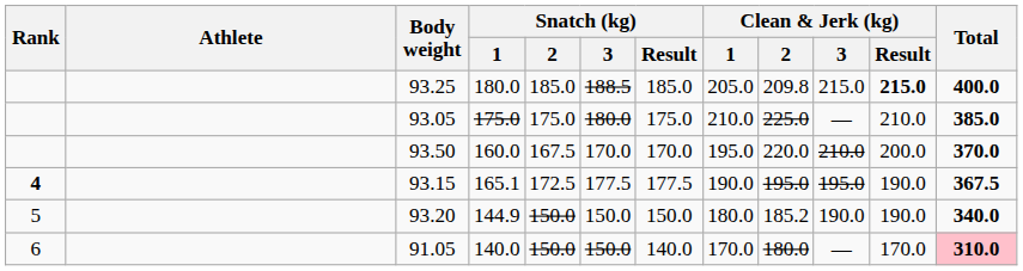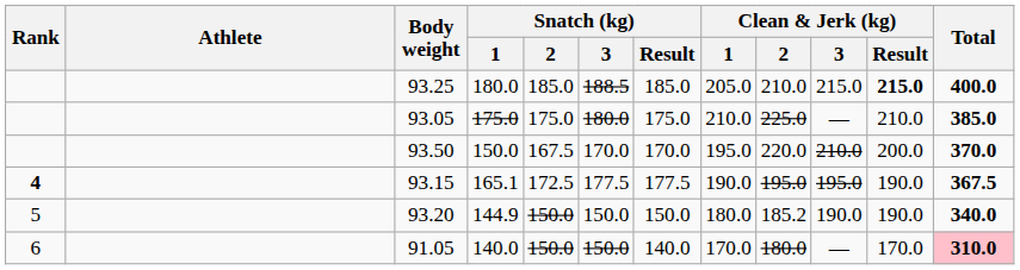 <table class = "wikitable" style="text-align:center;">
 <tr>
 <th rowspan=2 width=40>Rank</th>
 <th rowspan=2 width=250>Athlete</th>
 <th rowspan=2 width=50>Body weight</th>
 <th colspan=4>Snatch (kg)</th>
 <th colspan=4>Clean & Jerk (kg)</th>
 <th rowspan=2 width=55>Total</th>
 </tr>
 <tr>
 <th width=35>1</th>
 <th width=35>2</th>
 <th width=35>3</th>
 <th width=45>Result</th>
 <th width=35>1</th>
 <th width=35>2</th>
 <th width=35>3</th>
 <th width=45>Result</th>
 </tr>
 <tr>
 <td></td>
 <td align=left></td>
 <td>93.25</td>
 <td>180.0</td>
 <td>185.0</td>
 <td><s>188.5</s></td>
 <td>185.0</td>
 <td>205.0</td>
-<td>209.8</td>
+<td>210.0</td>
 <td>215.0</td>
 <td><strong>215.0</strong></td>
 <td><strong>400.0</strong></td>
 </tr>
 <tr>
 <td></td>
 <td align=left></td>
 <td>93.05</td>
 <td><s>175.0</s></td>
 <td>175.0</td>
 <td><s>180.0</s></td>
 <td>175.0</td>
 <td>210.0</td>
 <td><s>225.0</s></td>
 <td>—</td>
 <td>210.0</td>
 <td><strong>385.0</strong></td>
 </tr>
 <tr>
 <td></td>
 <td align=left></td>
 <td>93.50</td>
-<td>160.0</td>
+<td>150.0</td>
 <td>167.5</td>
 <td>170.0</td>
 <td>170.0</td>
 <td>195.0</td>
 <td>220.0</td>
 <td><s>210.0</s></td>
 <td>200.0</td>
 <td><strong>370.0</strong></td>
 </tr>
 <tr>
 <td><strong>4</strong></td>
 <td align=left></td>
 <td>93.15</td>
 <td>165.1</td>
 <td>172.5</td>
 <td>177.5</td>
 <td>177.5</td>
 <td>190.0</td>
 <td><s>195.0</s></td>
 <td><s>195.0</s></td>
 <td>190.0</td>
 <td><strong>367.5</strong></td>
 </tr>
 <tr>
 <td>5</td>
 <td align=left></td>
 <td>93.20</td>
 <td>144.9</td>
 <td><s>150.0</s></td>
 <td>150.0</td>
 <td>150.0</td>
 <td>180.0</td>
 <td>185.2</td>
 <td>190.0</td>
 <td>190.0</td>
 <td><strong>340.0</strong></td>
 </tr>
 <tr>
 <td>6</td>
 <td align=left></td>
 <td>91.05</td>
 <td>140.0</td>
 <td><s>150.0</s></td>
 <td><s>150.0</s></td>
 <td>140.0</td>
 <td>170.0</td>
 <td><s>180.0</s></td>
 <td>—</td>
 <td>170.0</td>
 <td style="background: pink;"><strong>310.0</strong></td>
 </tr>
 </table>
